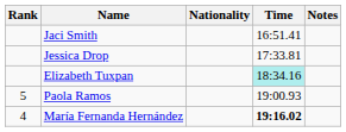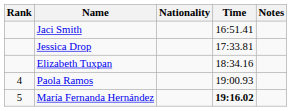 <table class="wikitable sortable" style="text-align:center">
 <tr>
 <th>Rank</th>
 <th>Name</th>
 <th>Nationality</th>
 <th>Time</th>
 <th>Notes</th>
 </tr>
 <tr>
 <td></td>
 <td align=left><a href='#'>Jaci Smith</a></td>
 <td align=left></td>
 <td>16:51.41</td>
 <td></td>
 </tr>
 <tr>
 <td></td>
 <td align=left><a href='#'>Jessica Drop</a></td>
 <td align=left></td>
 <td>17:33.81</td>
 <td></td>
 </tr>
 <tr>
 <td></td>
 <td align=left><a href='#'>Elizabeth Tuxpan</a></td>
 <td align=left></td>
-<td style="background: paleturquoise;">18:34.16</td>
+<td>18:34.16</td>
 <td></td>
 </tr>
 <tr>
-<td>5</td>
+<td>4</td>
 <td align=left><a href='#'>Paola Ramos</a></td>
 <td align=left></td>
 <td>19:00.93</td>
 <td></td>
 </tr>
 <tr>
-<td>4</td>
+<td>5</td>
 <td align=left><a href='#'>María Fernanda Hernández</a></td>
 <td align=left></td>
 <td><strong>19:16.02</strong></td>
 <td></td>
 </tr>
 </table>
